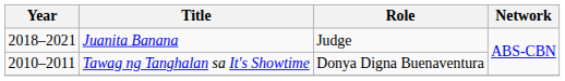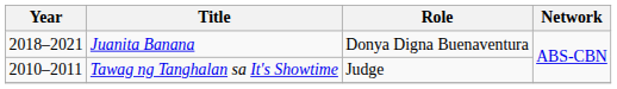 <table class="wikitable">
 <tr>
 <th>Year</th>
 <th>Title</th>
 <th>Role</th>
 <th>Network</th>
 </tr>
 <tr>
 <td>2018–2021</td>
 <td><em><a href='#'>Juanita Banana</a></em></td>
-<td>Judge</td>
+<td>Donya Digna Buenaventura</td>
 <td rowspan="2"><a href='#'>ABS-CBN</a></td>
 </tr>
 <tr>
 <td>2010–2011</td>
 <td><em><a href='#'>Tawag ng Tanghalan</a> sa <a href='#'>It's Showtime</a></em></td>
-<td>Donya Digna Buenaventura</td>
+<td>Judge</td>
 </tr>
 <tr>
 </tr>
 </table>
